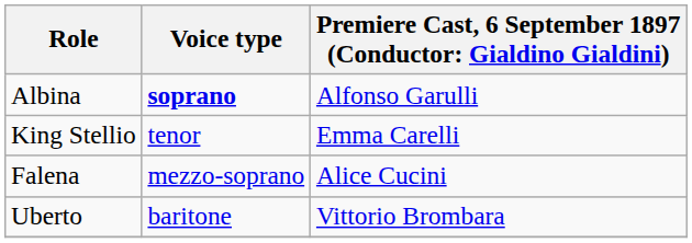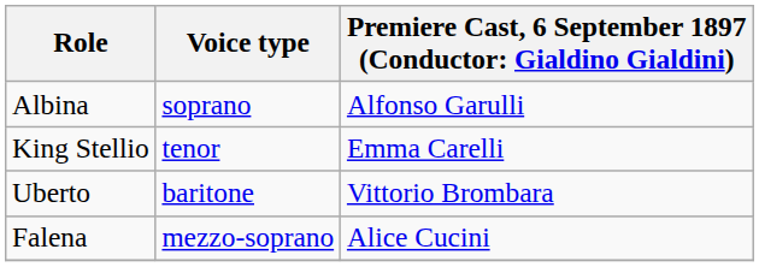 <table class="wikitable">
 <tr>
 <th>Role</th>
 <th>Voice type</th>
 <th>Premiere Cast, 6 September 1897<br>(Conductor: <a href='#'>Gialdino Gialdini</a>)</th>
 </tr>
 <tr>
 <td>Albina</td>
-<td><strong><a href='#'>soprano</a></strong></td>
+<td><a href='#'>soprano</a></td>
 <td><a href='#'>Alfonso Garulli</a></td>
 </tr>
 <tr>
 <td>King Stellio</td>
 <td><a href='#'>tenor</a></td>
 <td><a href='#'>Emma Carelli</a></td>
 </tr>
 <tr>
+<td>Uberto</td>
+<td><a href='#'>baritone</a></td>
+<td><a href='#'>Vittorio Brombara</a></td>
+</tr>
+<tr>
 <td>Falena</td>
 <td><a href='#'>mezzo-soprano</a></td>
 <td><a href='#'>Alice Cucini</a></td>
 </tr>
 <tr>
-<td>Uberto</td>
-<td><a href='#'>baritone</a></td>
-<td><a href='#'>Vittorio Brombara</a></td>
-</tr>
-<tr>
 </tr>
 </table>
